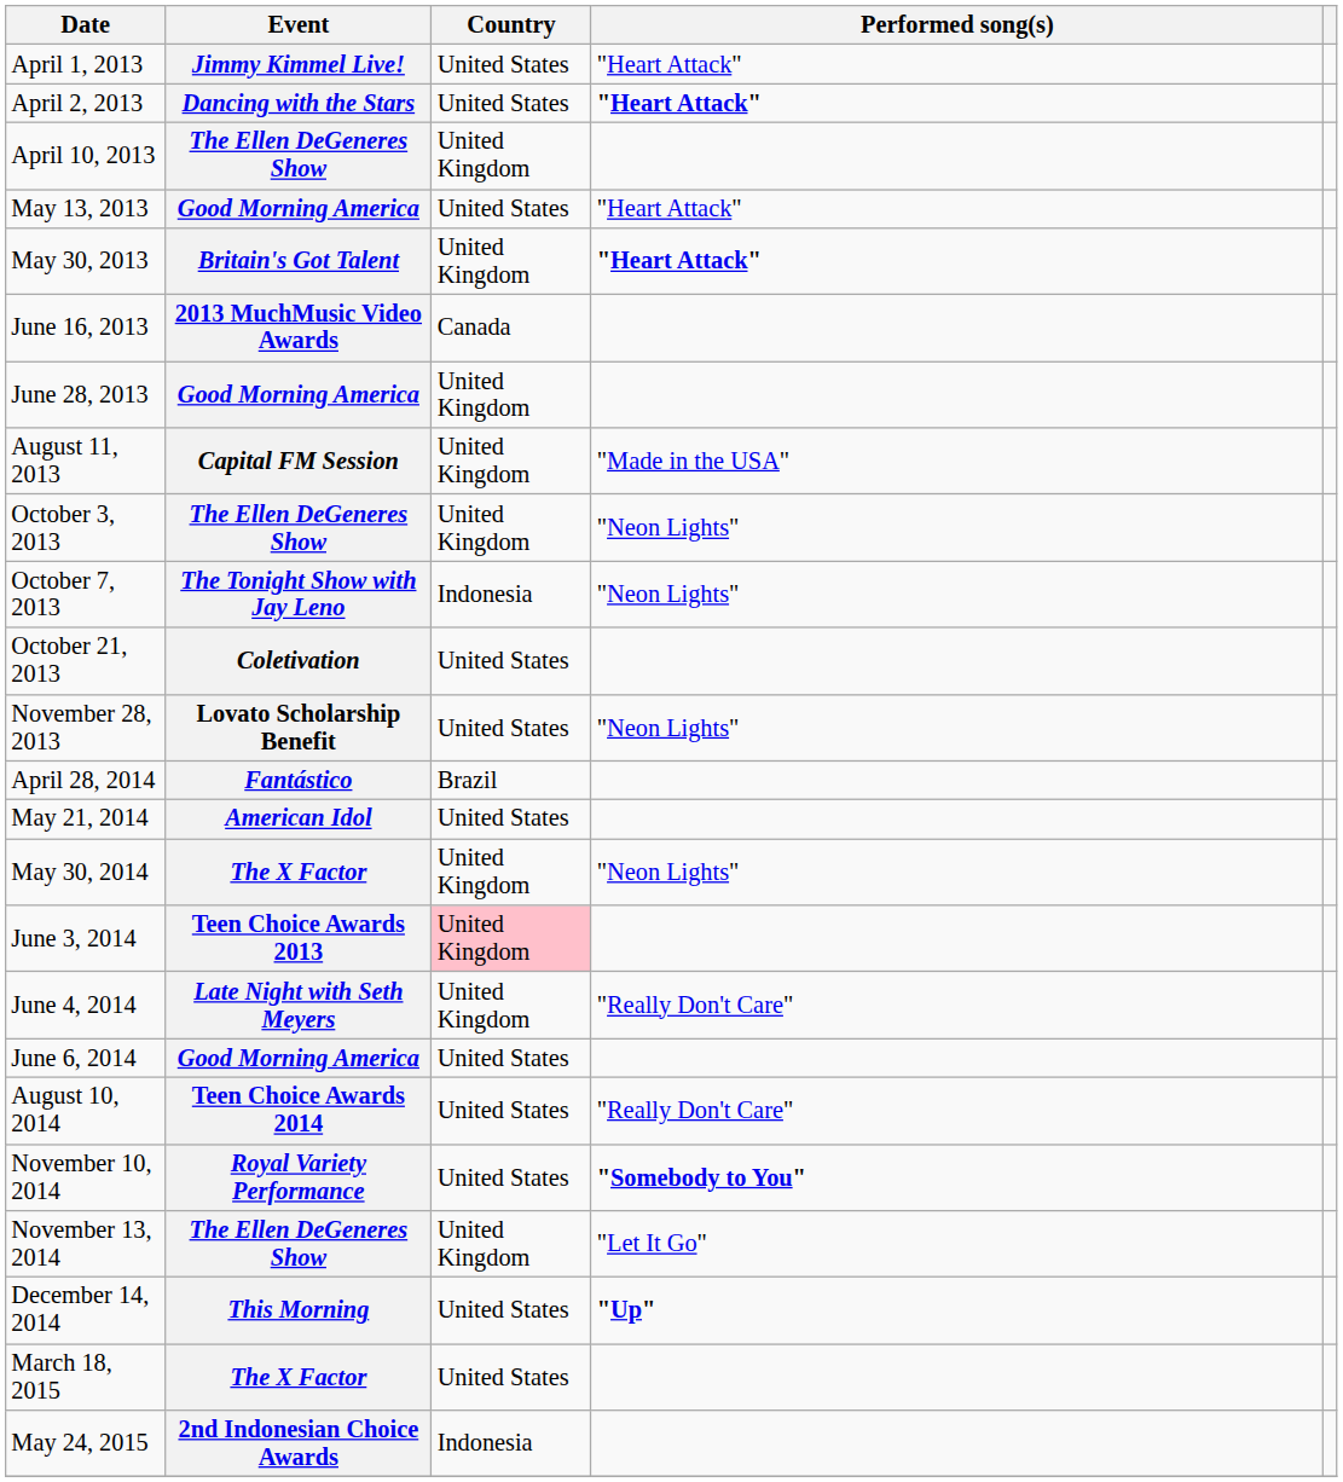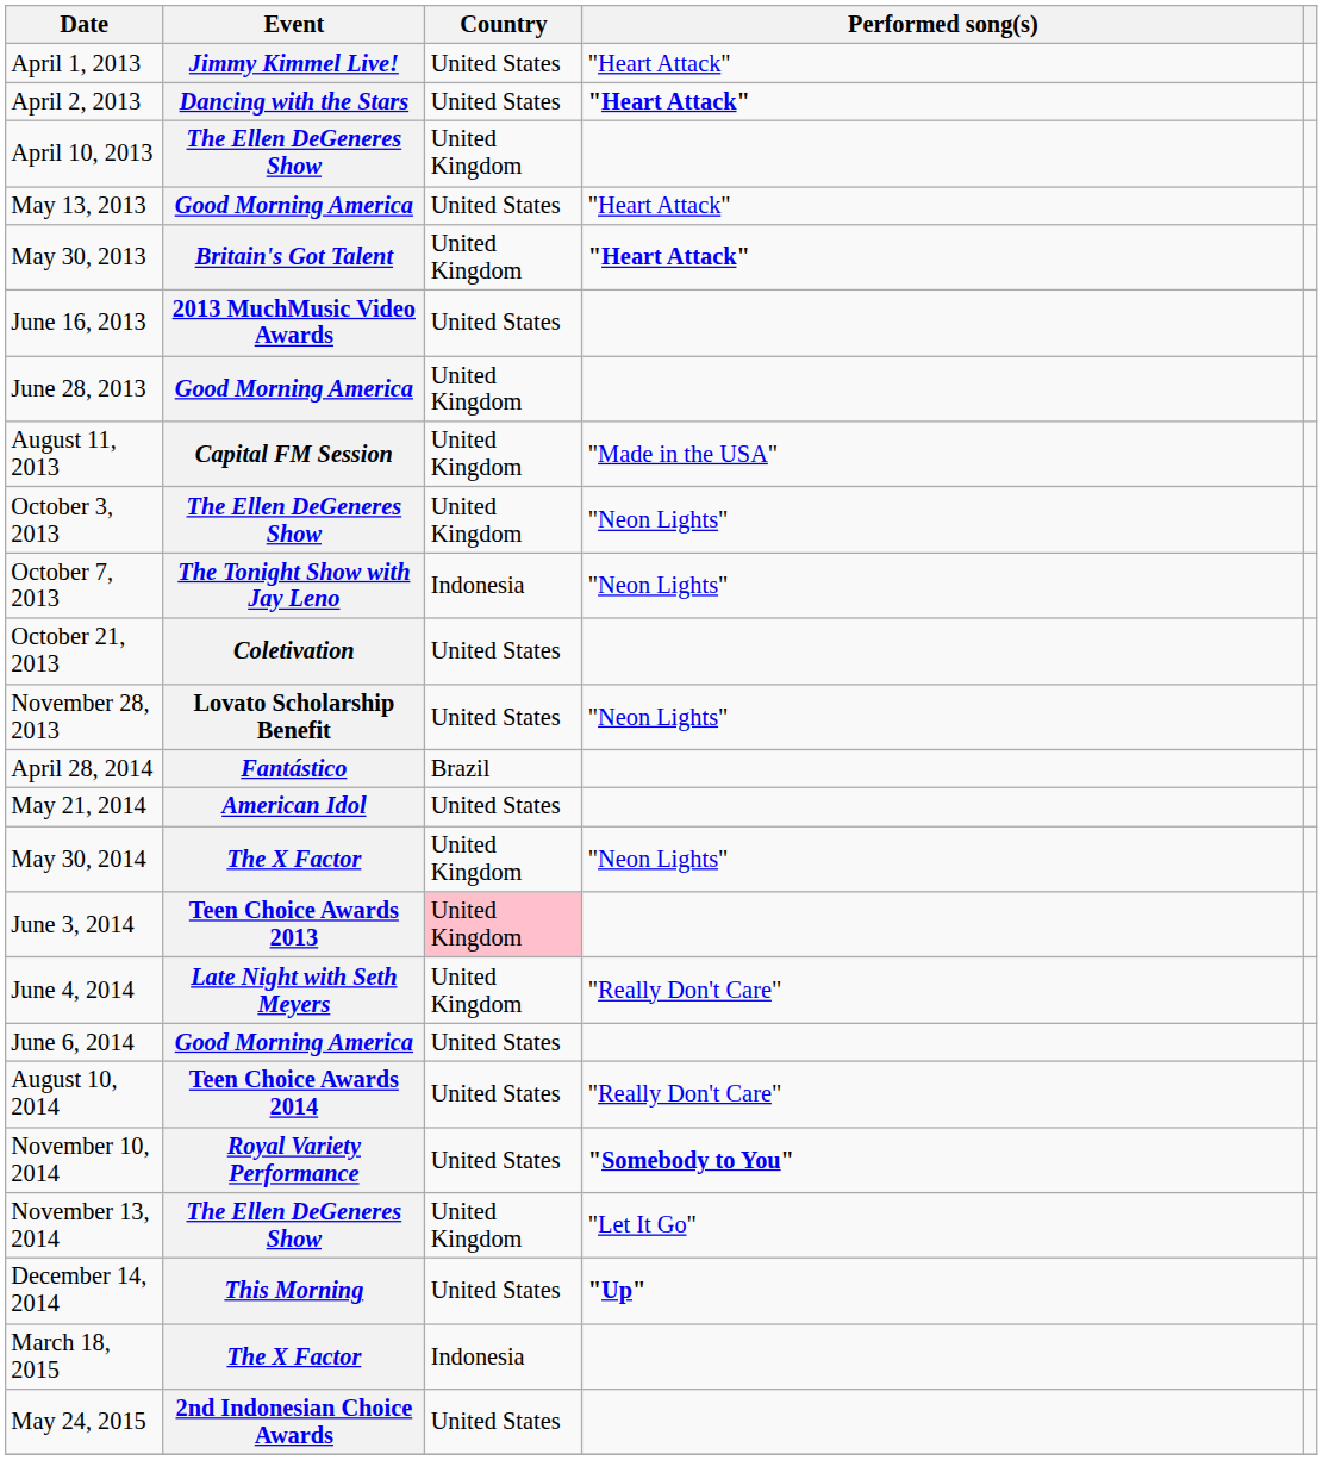 <table class="wikitable sortable plainrowheaders">
 <tr>
 <th style="width:12%;">Date</th>
 <th style="width:20%;">Event</th>
 <th style="width:12%;">Country</th>
 <th>Performed song(s)</th>
 <th style="width:1%;"></th>
 </tr>
 <tr>
 <td>April 1, 2013</td>
 <th scope="row"><em><a href='#'>Jimmy Kimmel Live!</a></em></th>
 <td>United States</td>
 <td>"<a href='#'>Heart Attack</a>"</td>
 <td align="center"></td>
 </tr>
 <tr>
 <td>April 2, 2013</td>
 <th scope="row"><em><a href='#'>Dancing with the Stars</a></em></th>
 <td>United States</td>
 <td><strong>"<a href='#'>Heart Attack</a>"</strong></td>
 <td align="center"></td>
 </tr>
 <tr>
 <td>April 10, 2013</td>
 <th scope="row"><em><a href='#'>The Ellen DeGeneres Show</a></em></th>
 <td>United Kingdom</td>
 <td></td>
 <td align="center"></td>
 </tr>
 <tr>
 <td>May 13, 2013</td>
 <th scope="row"><em><a href='#'>Good Morning America</a></em></th>
 <td>United States</td>
 <td>"<a href='#'>Heart Attack</a>"</td>
 <td align="center"></td>
 </tr>
 <tr>
 <td>May 30, 2013</td>
 <th scope="row"><em><a href='#'>Britain's Got Talent</a></em></th>
 <td>United Kingdom</td>
 <td><strong>"<a href='#'>Heart Attack</a>"</strong></td>
 <td align="center"></td>
 </tr>
 <tr>
 <td>June 16, 2013</td>
 <th scope="row"><a href='#'>2013 MuchMusic Video Awards</a></th>
-<td>Canada</td>
+<td>United States</td>
 <td></td>
 <td></td>
 </tr>
 <tr>
 <td>June 28, 2013</td>
 <th scope="row"><em><a href='#'>Good Morning America</a></em></th>
 <td>United Kingdom</td>
 <td></td>
 <td align="center"></td>
 </tr>
 <tr>
 <td>August 11, 2013</td>
 <th scope="row"><em>Capital FM Session</em></th>
 <td>United Kingdom</td>
 <td>"<a href='#'>Made in the USA</a>" </td>
 <td></td>
 </tr>
 <tr>
 <td>October 3, 2013</td>
 <th scope="row"><em><a href='#'>The Ellen DeGeneres Show</a></em></th>
 <td>United Kingdom</td>
 <td>"<a href='#'>Neon Lights</a>"</td>
 <td align="center"></td>
 </tr>
 <tr>
 <td>October 7, 2013</td>
 <th scope="row"><em><a href='#'>The Tonight Show with Jay Leno</a></em></th>
 <td>Indonesia</td>
 <td>"<a href='#'>Neon Lights</a>"</td>
 <td align="center"></td>
 </tr>
 <tr>
 <td>October 21, 2013</td>
 <th scope="row"><em>Coletivation</em></th>
 <td>United States</td>
 <td></td>
 <td></td>
 </tr>
 <tr>
 <td>November 28, 2013</td>
 <th scope="row">Lovato Scholarship Benefit</th>
 <td>United States</td>
 <td>"<a href='#'>Neon Lights</a>"</td>
 <td align="center"></td>
 </tr>
 <tr>
 <td>April 28, 2014</td>
 <th scope="row"><em><a href='#'>Fantástico</a></em></th>
 <td>Brazil</td>
 <td></td>
 <td align="center"></td>
 </tr>
 <tr>
 <td>May 21, 2014</td>
 <th scope="row"><em><a href='#'>American Idol</a></em></th>
 <td>United States</td>
 <td></td>
 <td align="center"></td>
 </tr>
 <tr>
 <td>May 30, 2014</td>
 <th scope="row"><em><a href='#'>The X Factor</a></em></th>
 <td>United Kingdom</td>
 <td>"<a href='#'>Neon Lights</a>"</td>
 <td align="center"></td>
 </tr>
 <tr>
 <td>June 3, 2014</td>
 <th scope="row"><a href='#'>Teen Choice Awards 2013</a></th>
 <td style="background: pink;">United Kingdom</td>
 <td></td>
 <td align="center"></td>
 </tr>
 <tr>
 <td>June 4, 2014</td>
 <th scope="row"><em><a href='#'>Late Night with Seth Meyers</a></em></th>
 <td>United Kingdom</td>
 <td>"<a href='#'>Really Don't Care</a>"</td>
 <td align="center"></td>
 </tr>
 <tr>
 <td>June 6, 2014</td>
 <th scope="row"><em><a href='#'>Good Morning America</a></em></th>
 <td>United States</td>
 <td></td>
 <td></td>
 </tr>
 <tr>
 <td>August 10, 2014</td>
 <th scope="row"><a href='#'>Teen Choice Awards 2014</a></th>
 <td>United States</td>
 <td>"<a href='#'>Really Don't Care</a>" </td>
 <td></td>
 </tr>
 <tr>
 <td>November 10, 2014</td>
 <th scope="row"><em><a href='#'>Royal Variety Performance</a></em></th>
 <td>United States</td>
 <td><strong>"<a href='#'>Somebody to You</a>" </strong></td>
 <td align="center"></td>
 </tr>
 <tr>
 <td>November 13, 2014</td>
 <th scope="row"><em><a href='#'>The Ellen DeGeneres Show</a></em></th>
 <td>United Kingdom</td>
 <td>"<a href='#'>Let It Go</a>"</td>
 <td align="center"></td>
 </tr>
 <tr>
 <td>December 14, 2014</td>
 <th scope="row"><em><a href='#'>This Morning</a></em></th>
 <td>United States</td>
 <td><strong>"<a href='#'>Up</a>" </strong></td>
 <td align="center"></td>
 </tr>
 <tr>
 <td>March 18, 2015</td>
 <th scope="row"><em><a href='#'>The X Factor</a></em></th>
-<td>United States</td>
+<td>Indonesia</td>
 <td></td>
 <td align="center"></td>
 </tr>
 <tr>
 <td>May 24, 2015</td>
 <th scope="row"><a href='#'>2nd Indonesian Choice Awards</a></th>
-<td>Indonesia</td>
+<td>United States</td>
 <td></td>
 <td></td>
 </tr>
 <tr>
 </tr>
 </table>
